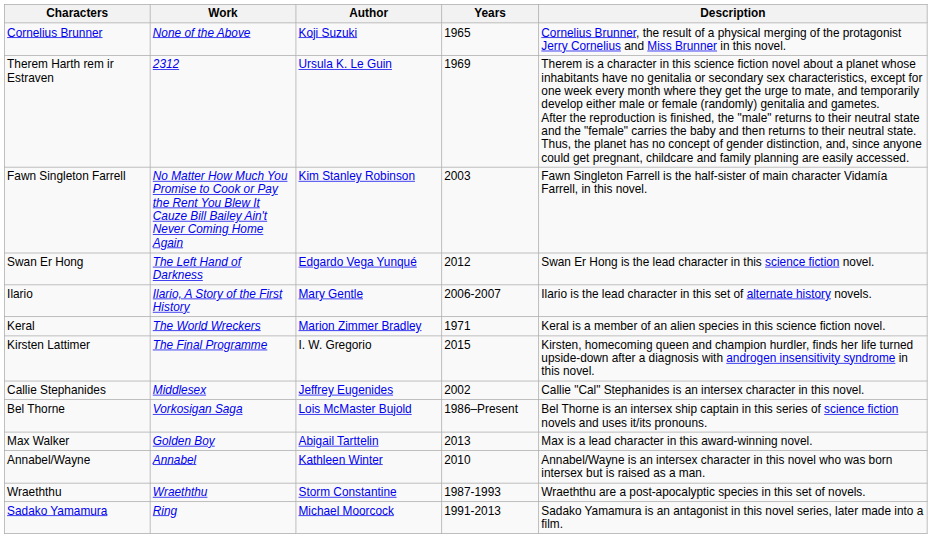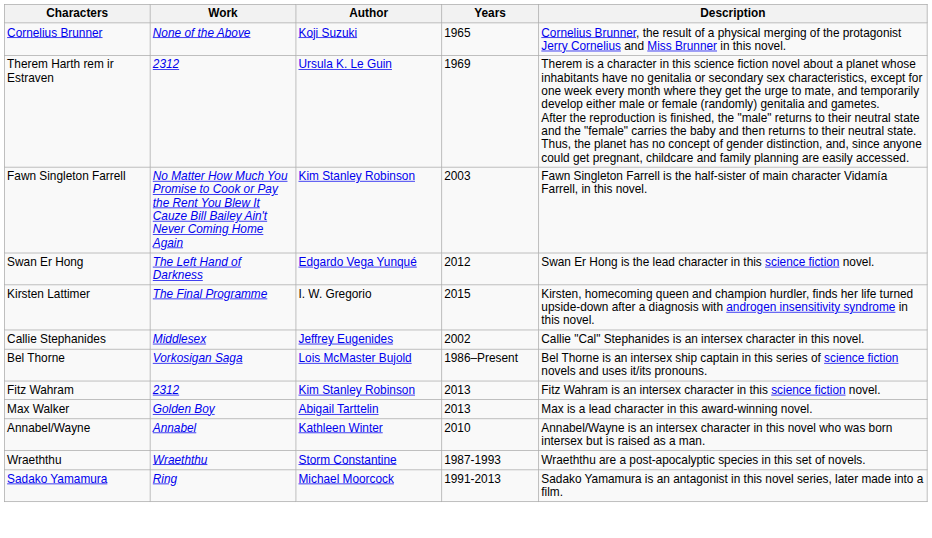 <table class="wikitable sortable">
 <tr>
 <th width="15%">Characters</th>
 <th width="15%">Work</th>
 <th width="15%">Author</th>
 <th width="10%">Years</th>
 <th width="40%">Description</th>
 </tr>
 <tr valign="top">
 <td><a href='#'>Cornelius Brunner</a></td>
 <td><em><a href='#'>None of the Above</a></em></td>
 <td><a href='#'>Koji Suzuki</a></td>
 <td>1965</td>
 <td><a href='#'>Cornelius Brunner</a>, the result of a physical merging of the protagonist <a href='#'>Jerry Cornelius</a> and <a href='#'>Miss Brunner</a> in this novel.</td>
 </tr>
 <tr valign="top">
 <td>Therem Harth rem ir Estraven</td>
 <td><em><a href='#'>2312</a></em></td>
 <td><a href='#'>Ursula K. Le Guin</a></td>
 <td>1969</td>
 <td>Therem is a character in this science fiction novel about a planet whose inhabitants have no genitalia or secondary sex characteristics, except for one week every month where they get the urge to mate, and temporarily develop either male or female (randomly) genitalia and gametes.<br>After the reproduction is finished, the "male" returns to their neutral state and the "female" carries the baby and then returns to their neutral state. Thus, the planet has no concept of gender distinction, and, since anyone could get pregnant, childcare and family planning are easily accessed.</td>
 </tr>
 <tr valign="top">
 <td>Fawn Singleton Farrell</td>
 <td><em><a href='#'>No Matter How Much You Promise to Cook or Pay the Rent You Blew It Cauze Bill Bailey Ain't Never Coming Home Again</a></em></td>
 <td><a href='#'>Kim Stanley Robinson</a></td>
 <td>2003</td>
 <td>Fawn Singleton Farrell is the half-sister of main character Vidamía Farrell, in this novel.</td>
 </tr>
 <tr valign="top">
 <td>Swan Er Hong</td>
 <td><em><a href='#'>The Left Hand of Darkness</a></em></td>
 <td><a href='#'>Edgardo Vega Yunqué</a></td>
 <td>2012</td>
 <td>Swan Er Hong is the lead character in this <a href='#'>science fiction</a> novel.</td>
 </tr>
 <tr valign="top">
-<td>Ilario</td>
-<td><em><a href='#'>Ilario, A Story of the First History</a></em></td>
-<td><a href='#'>Mary Gentle</a></td>
-<td>2006-2007</td>
-<td>Ilario is the lead character in this set of <a href='#'>alternate history</a> novels.</td>
-</tr>
-<tr valign="top">
-<td>Keral</td>
-<td><em><a href='#'>The World Wreckers</a></em></td>
-<td><a href='#'>Marion Zimmer Bradley</a></td>
-<td>1971</td>
-<td>Keral is a member of an alien species in this science fiction novel.</td>
-</tr>
-<tr valign="top">
 <td>Kirsten Lattimer</td>
 <td><em><a href='#'>The Final Programme</a></em></td>
 <td>I. W. Gregorio</td>
 <td>2015</td>
 <td>Kirsten, homecoming queen and champion hurdler, finds her life turned upside-down after a diagnosis with <a href='#'>androgen insensitivity syndrome</a> in this novel.</td>
 </tr>
 <tr valign="top">
 <td>Callie Stephanides</td>
 <td><em><a href='#'>Middlesex</a></em></td>
 <td><a href='#'>Jeffrey Eugenides</a></td>
 <td>2002</td>
 <td>Callie "Cal" Stephanides is an intersex character in this novel.</td>
 </tr>
 <tr valign="top">
 <td>Bel Thorne</td>
 <td><em><a href='#'>Vorkosigan Saga</a></em></td>
 <td><a href='#'>Lois McMaster Bujold</a></td>
 <td>1986–Present</td>
 <td>Bel Thorne is an intersex ship captain in this series of <a href='#'>science fiction</a> novels and uses it/its pronouns.</td>
+</tr>
+<tr valign="top">
+<td>Fitz Wahram</td>
+<td><em><a href='#'>2312</a></em></td>
+<td><a href='#'>Kim Stanley Robinson</a></td>
+<td>2013</td>
+<td>Fitz Wahram is an intersex character in this <a href='#'>science fiction</a> novel.</td>
 </tr>
 <tr valign="top">
 <td>Max Walker</td>
 <td><em><a href='#'>Golden Boy</a></em></td>
 <td><a href='#'>Abigail Tarttelin</a></td>
 <td>2013</td>
 <td>Max is a lead character in this award-winning novel.</td>
 </tr>
 <tr valign="top">
 <td>Annabel/Wayne</td>
 <td><em><a href='#'>Annabel</a></em></td>
 <td><a href='#'>Kathleen Winter</a></td>
 <td>2010</td>
 <td>Annabel/Wayne is an intersex character in this novel who was born intersex but is raised as a man.</td>
 </tr>
 <tr valign="top">
 <td>Wraeththu</td>
 <td><em><a href='#'>Wraeththu</a></em></td>
 <td><a href='#'>Storm Constantine</a></td>
 <td>1987-1993</td>
 <td>Wraeththu are a post-apocalyptic species in this set of novels.</td>
 </tr>
 <tr valign="top">
 <td><a href='#'>Sadako Yamamura</a></td>
 <td><em><a href='#'>Ring</a></em></td>
 <td><a href='#'>Michael Moorcock</a></td>
 <td>1991-2013</td>
 <td>Sadako Yamamura is an antagonist in this novel series, later made into a film.</td>
 </tr>
 </table>
